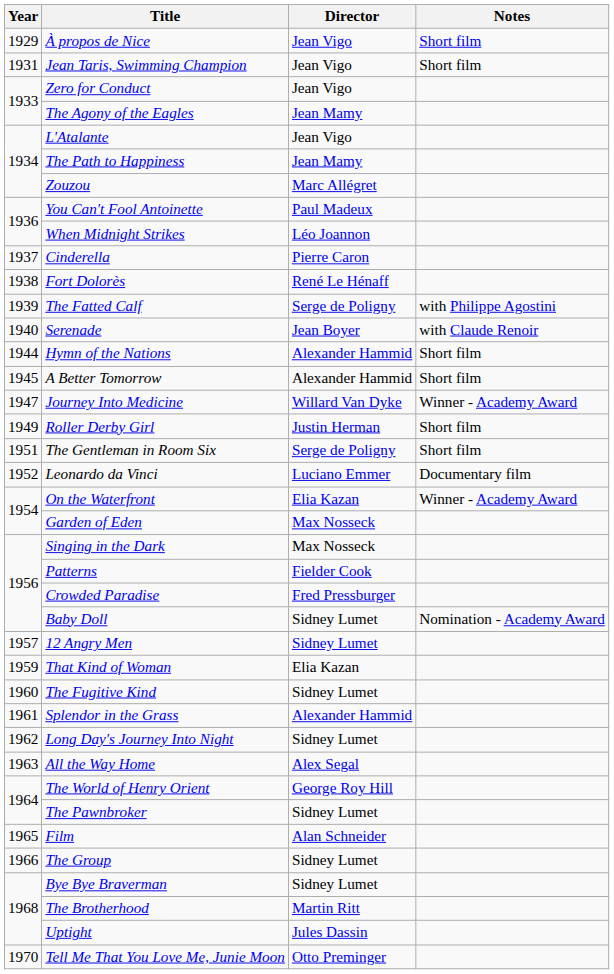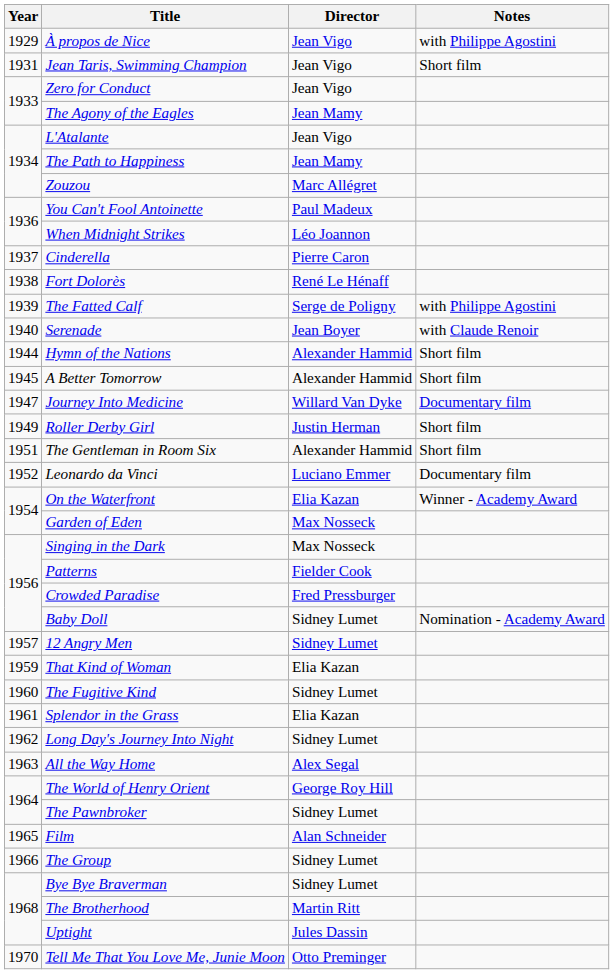 <table class="wikitable">
 <tr>
 <th>Year</th>
 <th>Title</th>
 <th>Director</th>
 <th>Notes</th>
 </tr>
 <tr>
 <td>1929</td>
 <td><em><a href='#'>À propos de Nice</a></em></td>
 <td><a href='#'>Jean Vigo</a></td>
-<td><a href='#'>Short film</a></td>
+<td>with <a href='#'>Philippe Agostini</a></td>
 </tr>
 <tr>
 <td>1931</td>
 <td><em><a href='#'>Jean Taris, Swimming Champion</a></em></td>
 <td>Jean Vigo</td>
 <td>Short film</td>
 </tr>
 <tr>
 <td rowspan="2">1933</td>
 <td><em><a href='#'>Zero for Conduct</a></em></td>
 <td>Jean Vigo</td>
 <td></td>
 </tr>
 <tr>
 <td><em><a href='#'>The Agony of the Eagles</a></em></td>
 <td><a href='#'>Jean Mamy</a></td>
 <td></td>
 </tr>
 <tr>
 <td rowspan="3">1934</td>
 <td><em><a href='#'>L'Atalante</a></em></td>
 <td>Jean Vigo</td>
 <td></td>
 </tr>
 <tr>
 <td><em><a href='#'>The Path to Happiness</a></em></td>
 <td><a href='#'>Jean Mamy</a></td>
 <td></td>
 </tr>
 <tr>
 <td><em><a href='#'>Zouzou</a></em></td>
 <td><a href='#'>Marc Allégret</a></td>
 <td></td>
 </tr>
 <tr>
 <td rowspan="2">1936</td>
 <td><em><a href='#'>You Can't Fool Antoinette</a></em></td>
 <td><a href='#'>Paul Madeux</a></td>
 <td></td>
 </tr>
 <tr>
 <td><em><a href='#'>When Midnight Strikes</a></em></td>
 <td><a href='#'>Léo Joannon</a></td>
 <td></td>
 </tr>
 <tr>
 <td>1937</td>
 <td><em><a href='#'>Cinderella</a></em></td>
 <td><a href='#'>Pierre Caron</a></td>
 <td></td>
 </tr>
 <tr>
 <td>1938</td>
 <td><em><a href='#'>Fort Dolorès</a></em></td>
 <td><a href='#'>René Le Hénaff</a></td>
 <td></td>
 </tr>
 <tr>
 <td>1939</td>
 <td><em><a href='#'>The Fatted Calf</a></em></td>
 <td><a href='#'>Serge de Poligny</a></td>
 <td>with <a href='#'>Philippe Agostini</a></td>
 </tr>
 <tr>
 <td>1940</td>
 <td><em><a href='#'>Serenade</a></em></td>
 <td><a href='#'>Jean Boyer</a></td>
 <td>with <a href='#'>Claude Renoir</a></td>
 </tr>
 <tr>
 <td>1944</td>
 <td><em><a href='#'>Hymn of the Nations</a></em></td>
 <td><a href='#'>Alexander Hammid</a></td>
 <td>Short film</td>
 </tr>
 <tr>
 <td>1945</td>
 <td><em>A Better Tomorrow</em></td>
 <td>Alexander Hammid</td>
 <td>Short film</td>
 </tr>
 <tr>
 <td>1947</td>
 <td><em><a href='#'>Journey Into Medicine</a></em></td>
 <td><a href='#'>Willard Van Dyke</a></td>
-<td>Winner - <a href='#'>Academy Award</a></td>
+<td><a href='#'>Documentary film</a></td>
 </tr>
 <tr>
 <td>1949</td>
 <td><em><a href='#'>Roller Derby Girl</a></em></td>
 <td><a href='#'>Justin Herman</a></td>
 <td>Short film</td>
 </tr>
 <tr>
 <td>1951</td>
 <td><em>The Gentleman in Room Six</em></td>
-<td><a href='#'>Serge de Poligny</a></td>
+<td>Alexander Hammid</td>
 <td>Short film</td>
 </tr>
 <tr>
 <td>1952</td>
 <td><em>Leonardo da Vinci</em></td>
 <td><a href='#'>Luciano Emmer</a></td>
 <td>Documentary film</td>
 </tr>
 <tr>
 <td rowspan="2">1954</td>
 <td><em><a href='#'>On the Waterfront</a></em></td>
 <td><a href='#'>Elia Kazan</a></td>
 <td>Winner - <a href='#'>Academy Award</a></td>
 </tr>
 <tr>
 <td><em><a href='#'>Garden of Eden</a></em></td>
 <td><a href='#'>Max Nosseck</a></td>
 <td></td>
 </tr>
 <tr>
 <td rowspan="4">1956</td>
 <td><em><a href='#'>Singing in the Dark</a></em></td>
 <td>Max Nosseck</td>
 <td></td>
 </tr>
 <tr>
 <td><em><a href='#'>Patterns</a></em></td>
 <td><a href='#'>Fielder Cook</a></td>
 <td></td>
 </tr>
 <tr>
 <td><em><a href='#'>Crowded Paradise</a></em></td>
 <td><a href='#'>Fred Pressburger</a></td>
 <td></td>
 </tr>
 <tr>
 <td><em><a href='#'>Baby Doll</a></em></td>
 <td>Sidney Lumet</td>
 <td>Nomination - <a href='#'>Academy Award</a></td>
 </tr>
 <tr>
 <td>1957</td>
 <td><em><a href='#'>12 Angry Men</a></em></td>
 <td><a href='#'>Sidney Lumet</a></td>
 <td></td>
 </tr>
 <tr>
 <td>1959</td>
 <td><em><a href='#'>That Kind of Woman</a></em></td>
 <td>Elia Kazan</td>
 <td></td>
 </tr>
 <tr>
 <td>1960</td>
 <td><em><a href='#'>The Fugitive Kind</a></em></td>
 <td>Sidney Lumet</td>
 <td></td>
 </tr>
 <tr>
 <td>1961</td>
 <td><em><a href='#'>Splendor in the Grass</a></em></td>
-<td><a href='#'>Alexander Hammid</a></td>
+<td>Elia Kazan</td>
 <td></td>
 </tr>
 <tr>
 <td>1962</td>
 <td><em><a href='#'>Long Day's Journey Into Night</a></em></td>
 <td>Sidney Lumet</td>
 <td></td>
 </tr>
 <tr>
 <td>1963</td>
 <td><em><a href='#'>All the Way Home</a></em></td>
 <td><a href='#'>Alex Segal</a></td>
 <td></td>
 </tr>
 <tr>
 <td rowspan="2">1964</td>
 <td><em><a href='#'>The World of Henry Orient</a></em></td>
 <td><a href='#'>George Roy Hill</a></td>
 <td></td>
 </tr>
 <tr>
 <td><em><a href='#'>The Pawnbroker</a></em></td>
 <td>Sidney Lumet</td>
 <td></td>
 </tr>
 <tr>
 <td>1965</td>
 <td><em><a href='#'>Film</a></em></td>
 <td><a href='#'>Alan Schneider</a></td>
 <td></td>
 </tr>
 <tr>
 <td>1966</td>
 <td><em><a href='#'>The Group</a></em></td>
 <td>Sidney Lumet</td>
 <td></td>
 </tr>
 <tr>
 <td rowspan="3">1968</td>
 <td><em><a href='#'>Bye Bye Braverman</a></em></td>
 <td>Sidney Lumet</td>
 <td></td>
 </tr>
 <tr>
 <td><em><a href='#'>The Brotherhood</a></em></td>
 <td><a href='#'>Martin Ritt</a></td>
 <td></td>
 </tr>
 <tr>
 <td><em><a href='#'>Uptight</a></em></td>
 <td><a href='#'>Jules Dassin</a></td>
 <td></td>
 </tr>
 <tr>
 <td>1970</td>
 <td><em><a href='#'>Tell Me That You Love Me, Junie Moon</a></em></td>
 <td><a href='#'>Otto Preminger</a></td>
 <td></td>
 </tr>
 </table>
